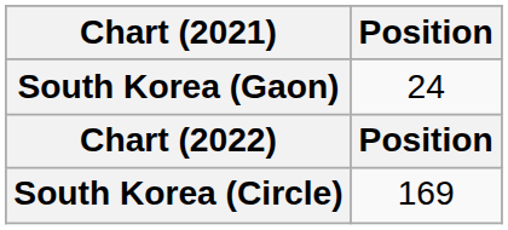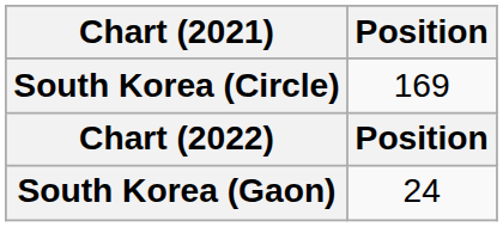 <table class="wikitable plainrowheaders" style="text-align:center">
 <tr>
 <th scope="col">Chart (2021)</th>
 <th scope="col">Position</th>
 </tr>
 <tr>
-<th scope="row">South Korea (Gaon)</th>
-<td>24</td>
+<th scope="row">South Korea (Circle)</th>
+<td>169</td>
 </tr>
 <tr>
 <th scope="col">Chart (2022)</th>
 <th scope="col">Position</th>
 </tr>
 <tr>
-<th scope="row">South Korea (Circle)</th>
-<td>169</td>
+<th scope="row">South Korea (Gaon)</th>
+<td>24</td>
 </tr>
 </table>
